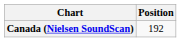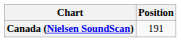 <table class="wikitable plainrowheaders">
 <tr>
 <th scope="col">Chart</th>
 <th scope="col">Position</th>
 </tr>
 <tr>
 <th scope="row">Canada (<a href='#'>Nielsen SoundScan</a>)</th>
-<td align="center">192</td>
+<td align="center">191</td>
 </tr>
 </table>
